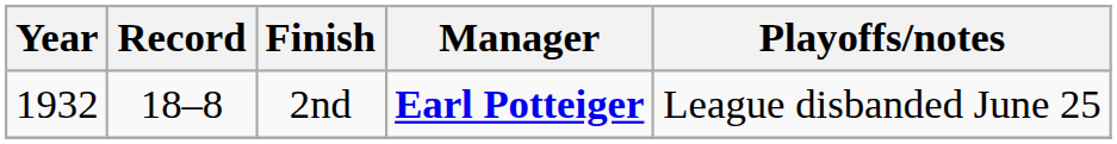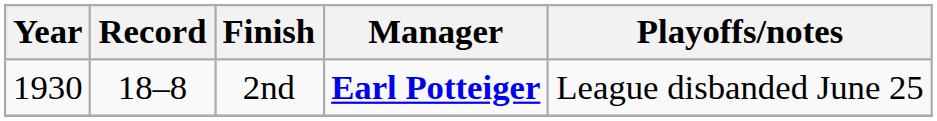 <table class="wikitable" style="text-align:center">
 <tr>
 <th>Year</th>
 <th>Record</th>
 <th>Finish</th>
 <th>Manager</th>
 <th>Playoffs/notes</th>
 </tr>
 <tr align=center>
-<td>1932</td>
+<td>1930</td>
 <td>18–8</td>
 <td>2nd</td>
 <td><strong><a href='#'>Earl Potteiger</a></strong></td>
 <td>League disbanded June 25</td>
 </tr>
 <tr align=center>
 </tr>
 </table>
